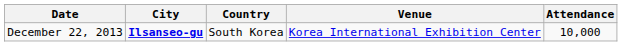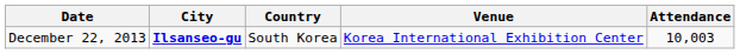 <table class="wikitable plainrowheaders" style="text-align:center;">
 <tr>
 <th>Date</th>
 <th>City</th>
 <th>Country</th>
 <th>Venue</th>
 <th>Attendance</th>
 </tr>
 <tr>
 <td>December 22, 2013</td>
 <td><strong><a href='#'>Ilsanseo-gu</a></strong></td>
 <td>South Korea</td>
 <td><a href='#'>Korea International Exhibition Center</a></td>
-<td>10,000</td>
+<td>10,003</td>
 </tr>
 </table>
